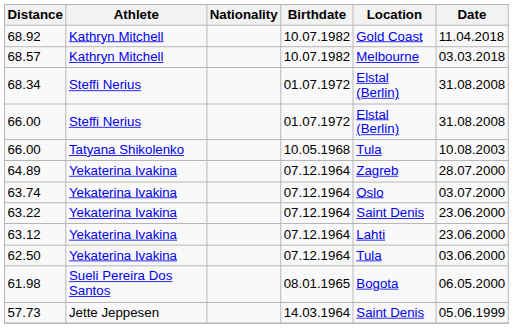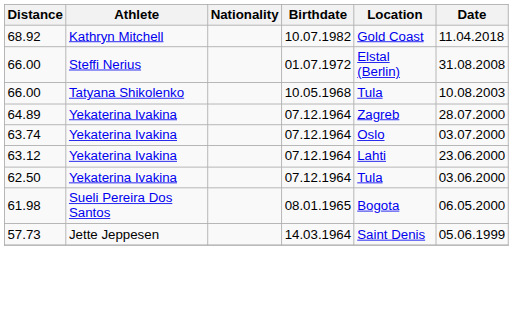 <table class="wikitable">
 <tr>
 <th>Distance</th>
 <th>Athlete</th>
 <th>Nationality</th>
 <th>Birthdate</th>
 <th>Location</th>
 <th>Date</th>
 </tr>
 <tr>
 <td>68.92</td>
 <td><a href='#'>Kathryn Mitchell</a></td>
 <td></td>
 <td>10.07.1982</td>
 <td><a href='#'>Gold Coast</a></td>
 <td>11.04.2018</td>
-</tr>
-<tr>
-<td>68.57</td>
-<td><a href='#'>Kathryn Mitchell</a></td>
-<td></td>
-<td>10.07.1982</td>
-<td><a href='#'>Melbourne</a></td>
-<td>03.03.2018</td>
-</tr>
-<tr>
-<td>68.34</td>
-<td><a href='#'>Steffi Nerius</a></td>
-<td></td>
-<td>01.07.1972</td>
-<td><a href='#'>Elstal (Berlin)</a></td>
-<td>31.08.2008</td>
 </tr>
 <tr>
 <td>66.00</td>
 <td><a href='#'>Steffi Nerius</a></td>
 <td></td>
 <td>01.07.1972</td>
 <td><a href='#'>Elstal (Berlin)</a></td>
 <td>31.08.2008</td>
 </tr>
 <tr>
 <td>66.00</td>
 <td><a href='#'>Tatyana Shikolenko</a></td>
 <td></td>
 <td>10.05.1968</td>
 <td><a href='#'>Tula</a></td>
 <td>10.08.2003</td>
 </tr>
 <tr>
 <td>64.89</td>
 <td><a href='#'>Yekaterina Ivakina</a></td>
 <td></td>
 <td>07.12.1964</td>
 <td><a href='#'>Zagreb</a></td>
 <td>28.07.2000</td>
 </tr>
 <tr>
 <td>63.74</td>
 <td><a href='#'>Yekaterina Ivakina</a></td>
 <td></td>
 <td>07.12.1964</td>
 <td><a href='#'>Oslo</a></td>
 <td>03.07.2000</td>
-</tr>
-<tr>
-<td>63.22</td>
-<td><a href='#'>Yekaterina Ivakina</a></td>
-<td></td>
-<td>07.12.1964</td>
-<td><a href='#'>Saint Denis</a></td>
-<td>23.06.2000</td>
 </tr>
 <tr>
 <td>63.12</td>
 <td><a href='#'>Yekaterina Ivakina</a></td>
 <td></td>
 <td>07.12.1964</td>
 <td><a href='#'>Lahti</a></td>
 <td>23.06.2000</td>
 </tr>
 <tr>
 <td>62.50</td>
 <td><a href='#'>Yekaterina Ivakina</a></td>
 <td></td>
 <td>07.12.1964</td>
 <td><a href='#'>Tula</a></td>
 <td>03.06.2000</td>
 </tr>
 <tr>
 <td>61.98</td>
 <td><a href='#'>Sueli Pereira Dos Santos</a></td>
 <td></td>
 <td>08.01.1965</td>
 <td><a href='#'>Bogota</a></td>
 <td>06.05.2000</td>
 </tr>
 <tr>
 <td>57.73</td>
 <td>Jette Jeppesen</td>
 <td></td>
 <td>14.03.1964</td>
 <td><a href='#'>Saint Denis</a></td>
 <td>05.06.1999</td>
 </tr>
 <tr>
 </tr>
 </table>
